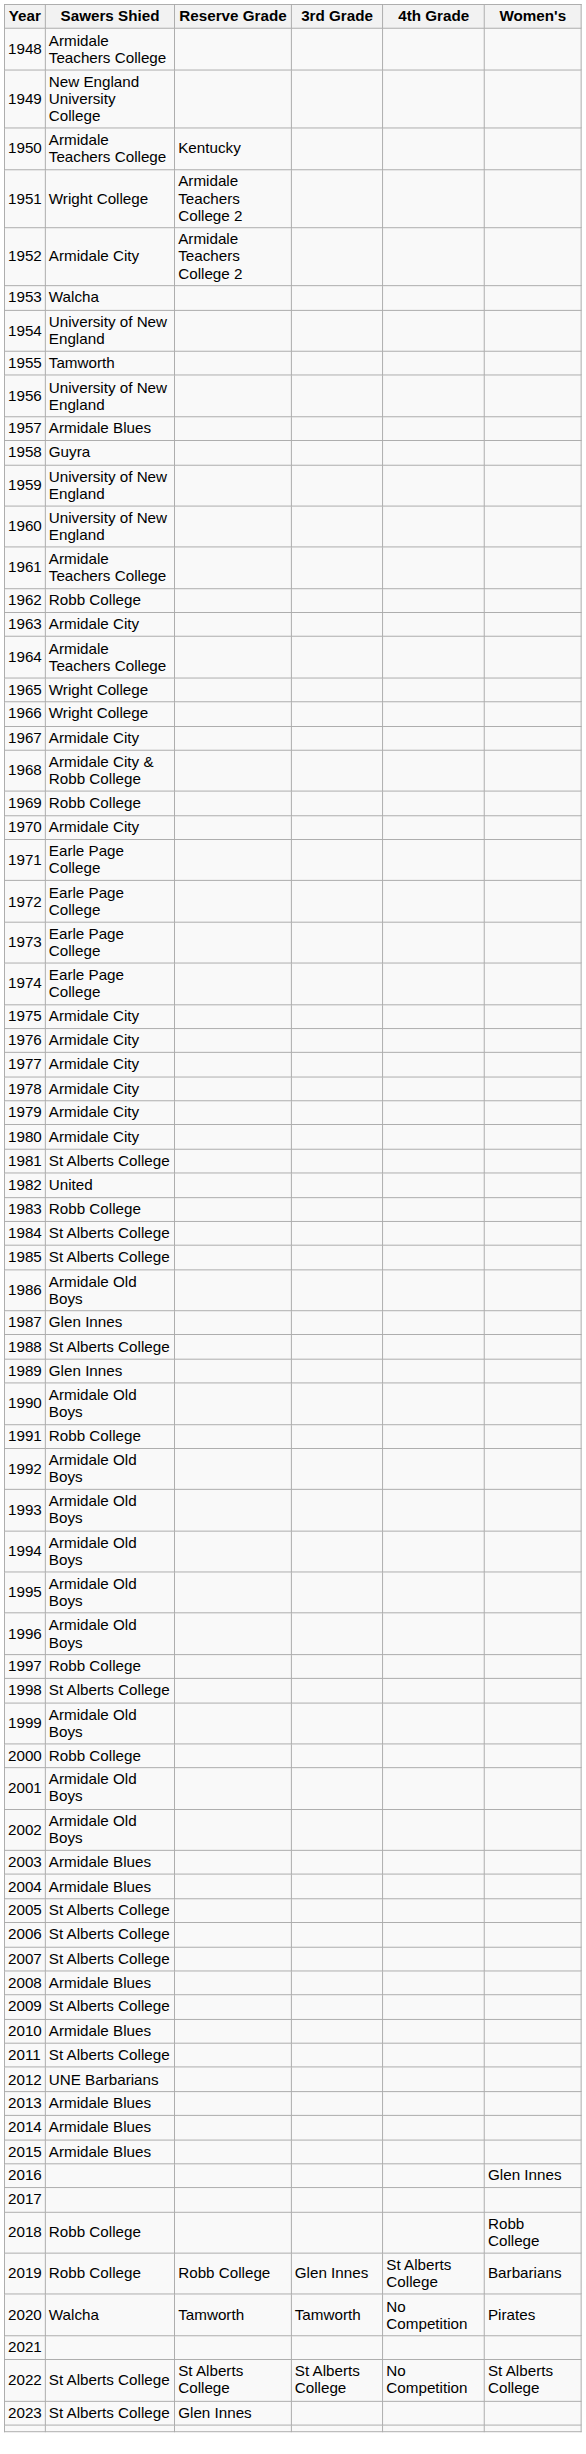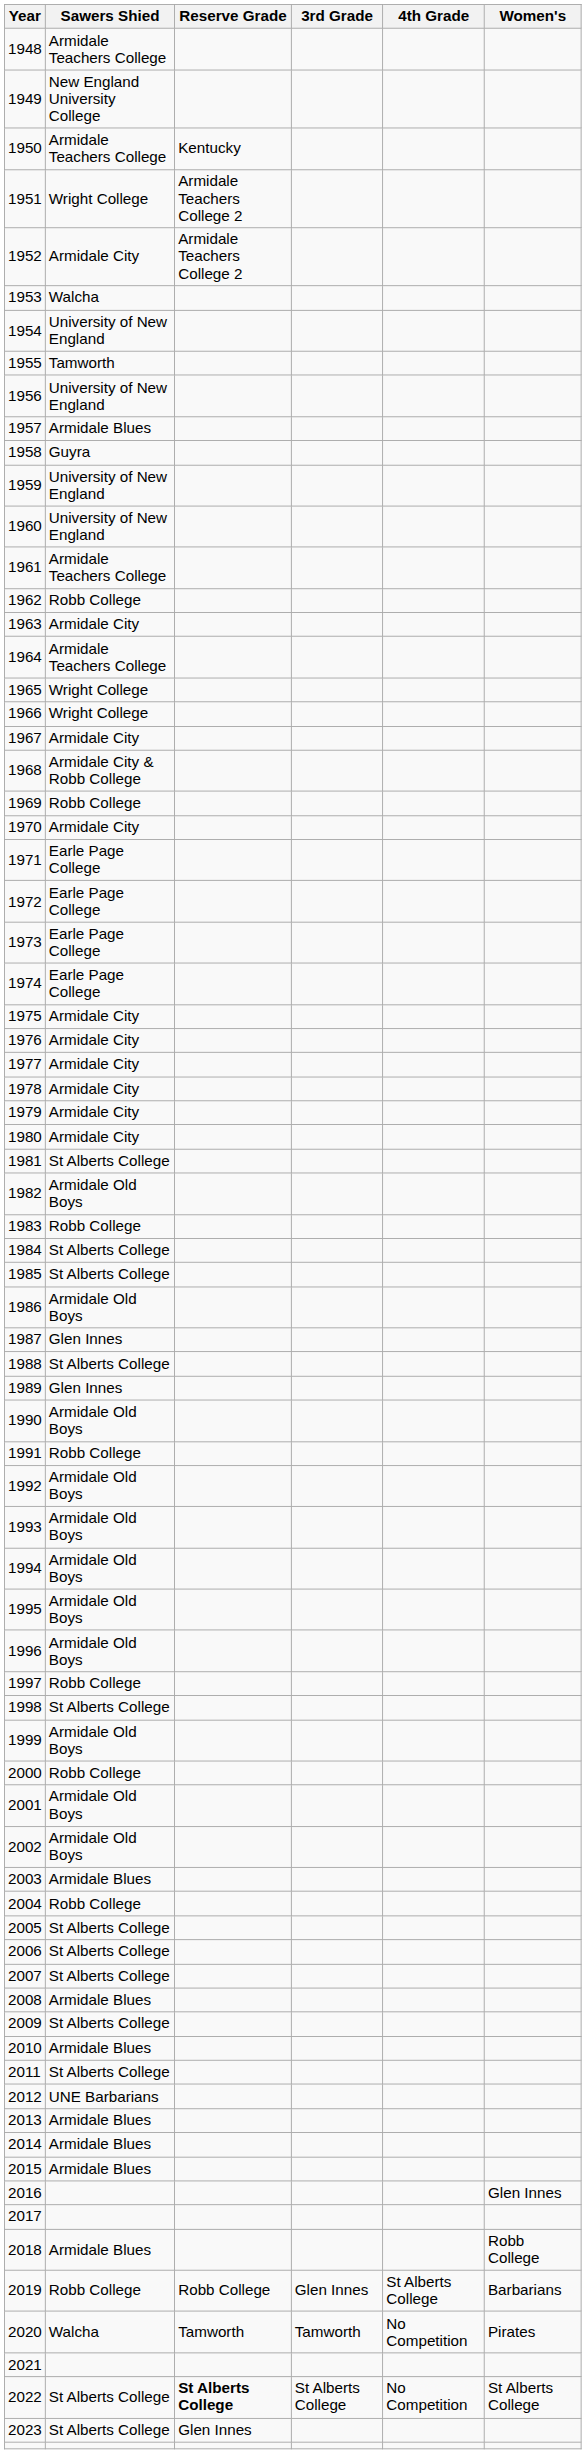 <table class="wikitable">
 <tr>
 <th>Year</th>
 <th>Sawers Shied</th>
 <th>Reserve Grade</th>
 <th>3rd Grade</th>
 <th>4th Grade</th>
 <th>Women's</th>
 </tr>
 <tr>
 <td>1948</td>
 <td>Armidale Teachers College</td>
 <td></td>
 <td></td>
 <td></td>
 <td></td>
 </tr>
 <tr>
 <td>1949</td>
 <td>New England University College</td>
 <td></td>
 <td></td>
 <td></td>
 <td></td>
 </tr>
 <tr>
 <td>1950</td>
 <td>Armidale Teachers College</td>
 <td>Kentucky</td>
 <td></td>
 <td></td>
 <td></td>
 </tr>
 <tr>
 <td>1951</td>
 <td>Wright College</td>
 <td>Armidale Teachers College 2</td>
 <td></td>
 <td></td>
 <td></td>
 </tr>
 <tr>
 <td>1952</td>
 <td>Armidale City</td>
 <td>Armidale Teachers College 2</td>
 <td></td>
 <td></td>
 <td></td>
 </tr>
 <tr>
 <td>1953</td>
 <td>Walcha</td>
 <td></td>
 <td></td>
 <td></td>
 <td></td>
 </tr>
 <tr>
 <td>1954</td>
 <td>University of New England</td>
 <td></td>
 <td></td>
 <td></td>
 <td></td>
 </tr>
 <tr>
 <td>1955</td>
 <td>Tamworth</td>
 <td></td>
 <td></td>
 <td></td>
 <td></td>
 </tr>
 <tr>
 <td>1956</td>
 <td>University of New England</td>
 <td></td>
 <td></td>
 <td></td>
 <td></td>
 </tr>
 <tr>
 <td>1957</td>
 <td>Armidale Blues</td>
 <td></td>
 <td></td>
 <td></td>
 <td></td>
 </tr>
 <tr>
 <td>1958</td>
 <td>Guyra</td>
 <td></td>
 <td></td>
 <td></td>
 <td></td>
 </tr>
 <tr>
 <td>1959</td>
 <td>University of New England</td>
 <td></td>
 <td></td>
 <td></td>
 <td></td>
 </tr>
 <tr>
 <td>1960</td>
 <td>University of New England</td>
 <td></td>
 <td></td>
 <td></td>
 <td></td>
 </tr>
 <tr>
 <td>1961</td>
 <td>Armidale Teachers College</td>
 <td></td>
 <td></td>
 <td></td>
 <td></td>
 </tr>
 <tr>
 <td>1962</td>
 <td>Robb College</td>
 <td></td>
 <td></td>
 <td></td>
 <td></td>
 </tr>
 <tr>
 <td>1963</td>
 <td>Armidale City</td>
 <td></td>
 <td></td>
 <td></td>
 <td></td>
 </tr>
 <tr>
 <td>1964</td>
 <td>Armidale Teachers College</td>
 <td></td>
 <td></td>
 <td></td>
 <td></td>
 </tr>
 <tr>
 <td>1965</td>
 <td>Wright College</td>
 <td></td>
 <td></td>
 <td></td>
 <td></td>
 </tr>
 <tr>
 <td>1966</td>
 <td>Wright College</td>
 <td></td>
 <td></td>
 <td></td>
 <td></td>
 </tr>
 <tr>
 <td>1967</td>
 <td>Armidale City</td>
 <td></td>
 <td></td>
 <td></td>
 <td></td>
 </tr>
 <tr>
 <td>1968</td>
 <td>Armidale City & Robb College</td>
 <td></td>
 <td></td>
 <td></td>
 <td></td>
 </tr>
 <tr>
 <td>1969</td>
 <td>Robb College</td>
 <td></td>
 <td></td>
 <td></td>
 <td></td>
 </tr>
 <tr>
 <td>1970</td>
 <td>Armidale City</td>
 <td></td>
 <td></td>
 <td></td>
 <td></td>
 </tr>
 <tr>
 <td>1971</td>
 <td>Earle Page College</td>
 <td></td>
 <td></td>
 <td></td>
 <td></td>
 </tr>
 <tr>
 <td>1972</td>
 <td>Earle Page College</td>
 <td></td>
 <td></td>
 <td></td>
 <td></td>
 </tr>
 <tr>
 <td>1973</td>
 <td>Earle Page College</td>
 <td></td>
 <td></td>
 <td></td>
 <td></td>
 </tr>
 <tr>
 <td>1974</td>
 <td>Earle Page College</td>
 <td></td>
 <td></td>
 <td></td>
 <td></td>
 </tr>
 <tr>
 <td>1975</td>
 <td>Armidale City</td>
 <td></td>
 <td></td>
 <td></td>
 <td></td>
 </tr>
 <tr>
 <td>1976</td>
 <td>Armidale City</td>
 <td></td>
 <td></td>
 <td></td>
 <td></td>
 </tr>
 <tr>
 <td>1977</td>
 <td>Armidale City</td>
 <td></td>
 <td></td>
 <td></td>
 <td></td>
 </tr>
 <tr>
 <td>1978</td>
 <td>Armidale City</td>
 <td></td>
 <td></td>
 <td></td>
 <td></td>
 </tr>
 <tr>
 <td>1979</td>
 <td>Armidale City</td>
 <td></td>
 <td></td>
 <td></td>
 <td></td>
 </tr>
 <tr>
 <td>1980</td>
 <td>Armidale City</td>
 <td></td>
 <td></td>
 <td></td>
 <td></td>
 </tr>
 <tr>
 <td>1981</td>
 <td>St Alberts College</td>
 <td></td>
 <td></td>
 <td></td>
 <td></td>
 </tr>
 <tr>
 <td>1982</td>
-<td>United</td>
+<td>Armidale Old Boys</td>
 <td></td>
 <td></td>
 <td></td>
 <td></td>
 </tr>
 <tr>
 <td>1983</td>
 <td>Robb College</td>
 <td></td>
 <td></td>
 <td></td>
 <td></td>
 </tr>
 <tr>
 <td>1984</td>
 <td>St Alberts College</td>
 <td></td>
 <td></td>
 <td></td>
 <td></td>
 </tr>
 <tr>
 <td>1985</td>
 <td>St Alberts College</td>
 <td></td>
 <td></td>
 <td></td>
 <td></td>
 </tr>
 <tr>
 <td>1986</td>
 <td>Armidale Old Boys</td>
 <td></td>
 <td></td>
 <td></td>
 <td></td>
 </tr>
 <tr>
 <td>1987</td>
 <td>Glen Innes</td>
 <td></td>
 <td></td>
 <td></td>
 <td></td>
 </tr>
 <tr>
 <td>1988</td>
 <td>St Alberts College</td>
 <td></td>
 <td></td>
 <td></td>
 <td></td>
 </tr>
 <tr>
 <td>1989</td>
 <td>Glen Innes</td>
 <td></td>
 <td></td>
 <td></td>
 <td></td>
 </tr>
 <tr>
 <td>1990</td>
 <td>Armidale Old Boys</td>
 <td></td>
 <td></td>
 <td></td>
 <td></td>
 </tr>
 <tr>
 <td>1991</td>
 <td>Robb College</td>
 <td></td>
 <td></td>
 <td></td>
 <td></td>
 </tr>
 <tr>
 <td>1992</td>
 <td>Armidale Old Boys</td>
 <td></td>
 <td></td>
 <td></td>
 <td></td>
 </tr>
 <tr>
 <td>1993</td>
 <td>Armidale Old Boys</td>
 <td></td>
 <td></td>
 <td></td>
 <td></td>
 </tr>
 <tr>
 <td>1994</td>
 <td>Armidale Old Boys</td>
 <td></td>
 <td></td>
 <td></td>
 <td></td>
 </tr>
 <tr>
 <td>1995</td>
 <td>Armidale Old Boys</td>
 <td></td>
 <td></td>
 <td></td>
 <td></td>
 </tr>
 <tr>
 <td>1996</td>
 <td>Armidale Old Boys</td>
 <td></td>
 <td></td>
 <td></td>
 <td></td>
 </tr>
 <tr>
 <td>1997</td>
 <td>Robb College</td>
 <td></td>
 <td></td>
 <td></td>
 <td></td>
 </tr>
 <tr>
 <td>1998</td>
 <td>St Alberts College</td>
 <td></td>
 <td></td>
 <td></td>
 <td></td>
 </tr>
 <tr>
 <td>1999</td>
 <td>Armidale Old Boys</td>
 <td></td>
 <td></td>
 <td></td>
 <td></td>
 </tr>
 <tr>
 <td>2000</td>
 <td>Robb College</td>
 <td></td>
 <td></td>
 <td></td>
 <td></td>
 </tr>
 <tr>
 <td>2001</td>
 <td>Armidale Old Boys</td>
 <td></td>
 <td></td>
 <td></td>
 <td></td>
 </tr>
 <tr>
 <td>2002</td>
 <td>Armidale Old Boys</td>
 <td></td>
 <td></td>
 <td></td>
 <td></td>
 </tr>
 <tr>
 <td>2003</td>
 <td>Armidale Blues</td>
 <td></td>
 <td></td>
 <td></td>
 <td></td>
 </tr>
 <tr>
 <td>2004</td>
-<td>Armidale Blues</td>
+<td>Robb College</td>
 <td></td>
 <td></td>
 <td></td>
 <td></td>
 </tr>
 <tr>
 <td>2005</td>
 <td>St Alberts College</td>
 <td></td>
 <td></td>
 <td></td>
 <td></td>
 </tr>
 <tr>
 <td>2006</td>
 <td>St Alberts College</td>
 <td></td>
 <td></td>
 <td></td>
 <td></td>
 </tr>
 <tr>
 <td>2007</td>
 <td>St Alberts College</td>
 <td></td>
 <td></td>
 <td></td>
 <td></td>
 </tr>
 <tr>
 <td>2008</td>
 <td>Armidale Blues</td>
 <td></td>
 <td></td>
 <td></td>
 <td></td>
 </tr>
 <tr>
 <td>2009</td>
 <td>St Alberts College</td>
 <td></td>
 <td></td>
 <td></td>
 <td></td>
 </tr>
 <tr>
 <td>2010</td>
 <td>Armidale Blues</td>
 <td></td>
 <td></td>
 <td></td>
 <td></td>
 </tr>
 <tr>
 <td>2011</td>
 <td>St Alberts College</td>
 <td></td>
 <td></td>
 <td></td>
 <td></td>
 </tr>
 <tr>
 <td>2012</td>
 <td>UNE Barbarians</td>
 <td></td>
 <td></td>
 <td></td>
 <td></td>
 </tr>
 <tr>
 <td>2013</td>
 <td>Armidale Blues</td>
 <td></td>
 <td></td>
 <td></td>
 <td></td>
 </tr>
 <tr>
 <td>2014</td>
 <td>Armidale Blues</td>
 <td></td>
 <td></td>
 <td></td>
 <td></td>
 </tr>
 <tr>
 <td>2015</td>
 <td>Armidale Blues</td>
 <td></td>
 <td></td>
 <td></td>
 <td></td>
 </tr>
 <tr>
 <td>2016</td>
 <td></td>
 <td></td>
 <td></td>
 <td></td>
 <td>Glen Innes</td>
 </tr>
 <tr>
 <td>2017</td>
 <td></td>
 <td></td>
 <td></td>
 <td></td>
 <td></td>
 </tr>
 <tr>
 <td>2018</td>
-<td>Robb College</td>
+<td>Armidale Blues</td>
 <td></td>
 <td></td>
 <td></td>
 <td>Robb College</td>
 </tr>
 <tr>
 <td>2019</td>
 <td>Robb College</td>
 <td>Robb College</td>
 <td>Glen Innes</td>
 <td>St Alberts College</td>
 <td>Barbarians</td>
 </tr>
 <tr>
 <td>2020</td>
 <td>Walcha</td>
 <td>Tamworth</td>
 <td>Tamworth</td>
 <td>No Competition</td>
 <td>Pirates</td>
 </tr>
 <tr>
 <td>2021</td>
 <td></td>
 <td></td>
 <td></td>
 <td></td>
 <td></td>
 </tr>
 <tr>
 <td>2022</td>
 <td>St Alberts College</td>
-<td>St Alberts College</td>
+<td><strong>St Alberts College</strong></td>
 <td>St Alberts College</td>
 <td>No Competition</td>
 <td>St Alberts College</td>
 </tr>
 <tr>
 <td>2023</td>
 <td>St Alberts College</td>
 <td>Glen Innes</td>
 <td></td>
 <td></td>
 <td></td>
 </tr>
 <tr>
 <td></td>
 <td></td>
 <td></td>
 <td></td>
 <td></td>
 <td></td>
 </tr>
 </table>
